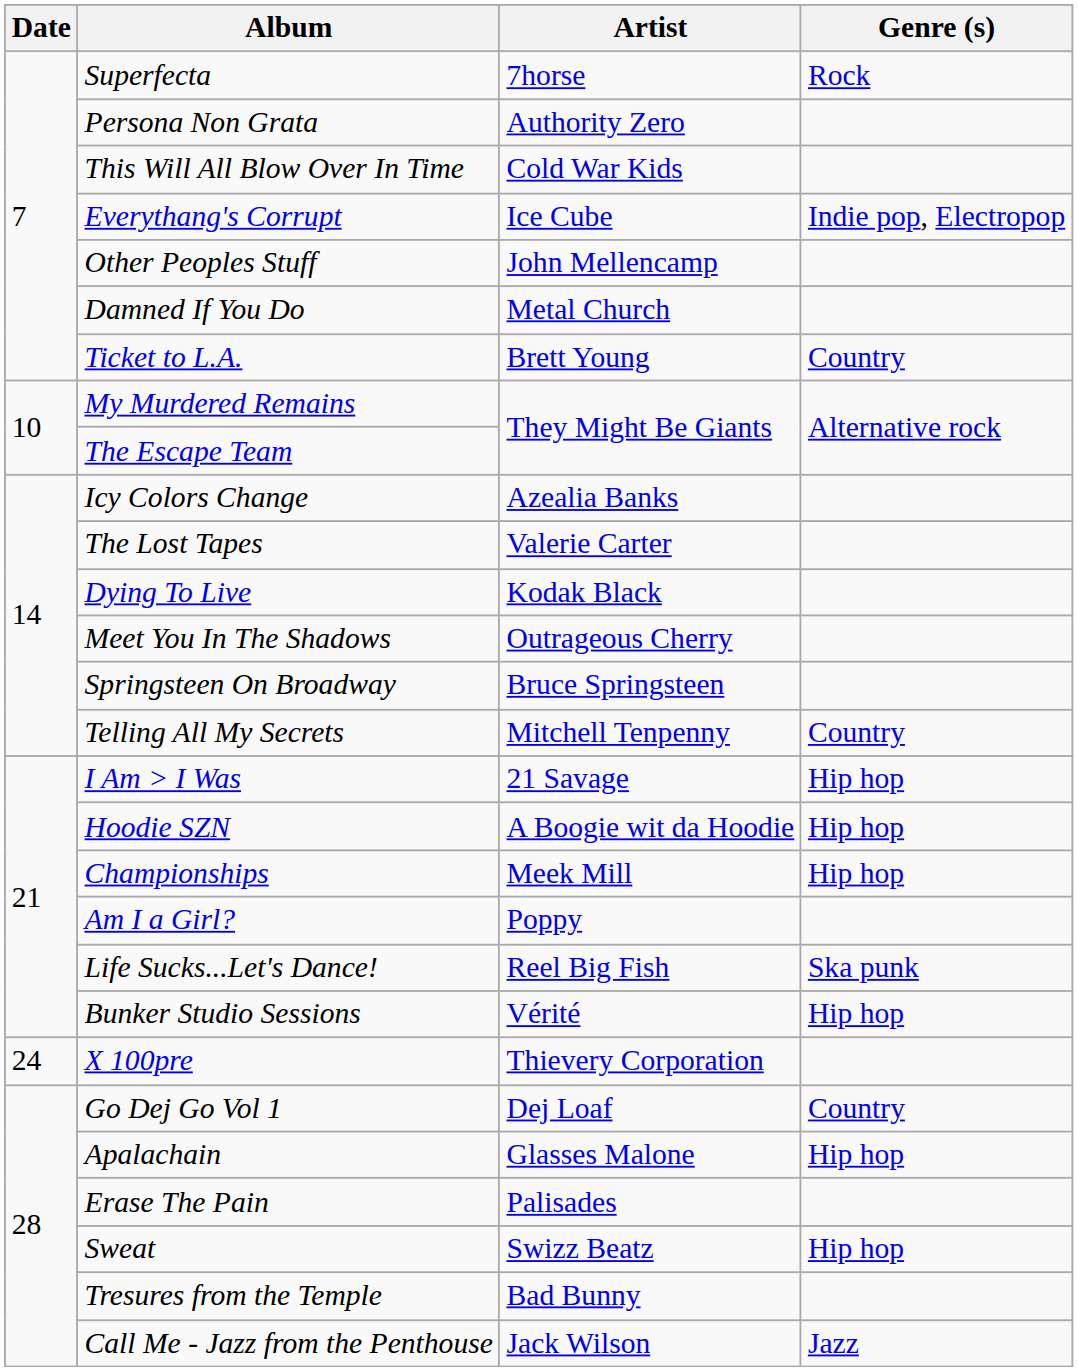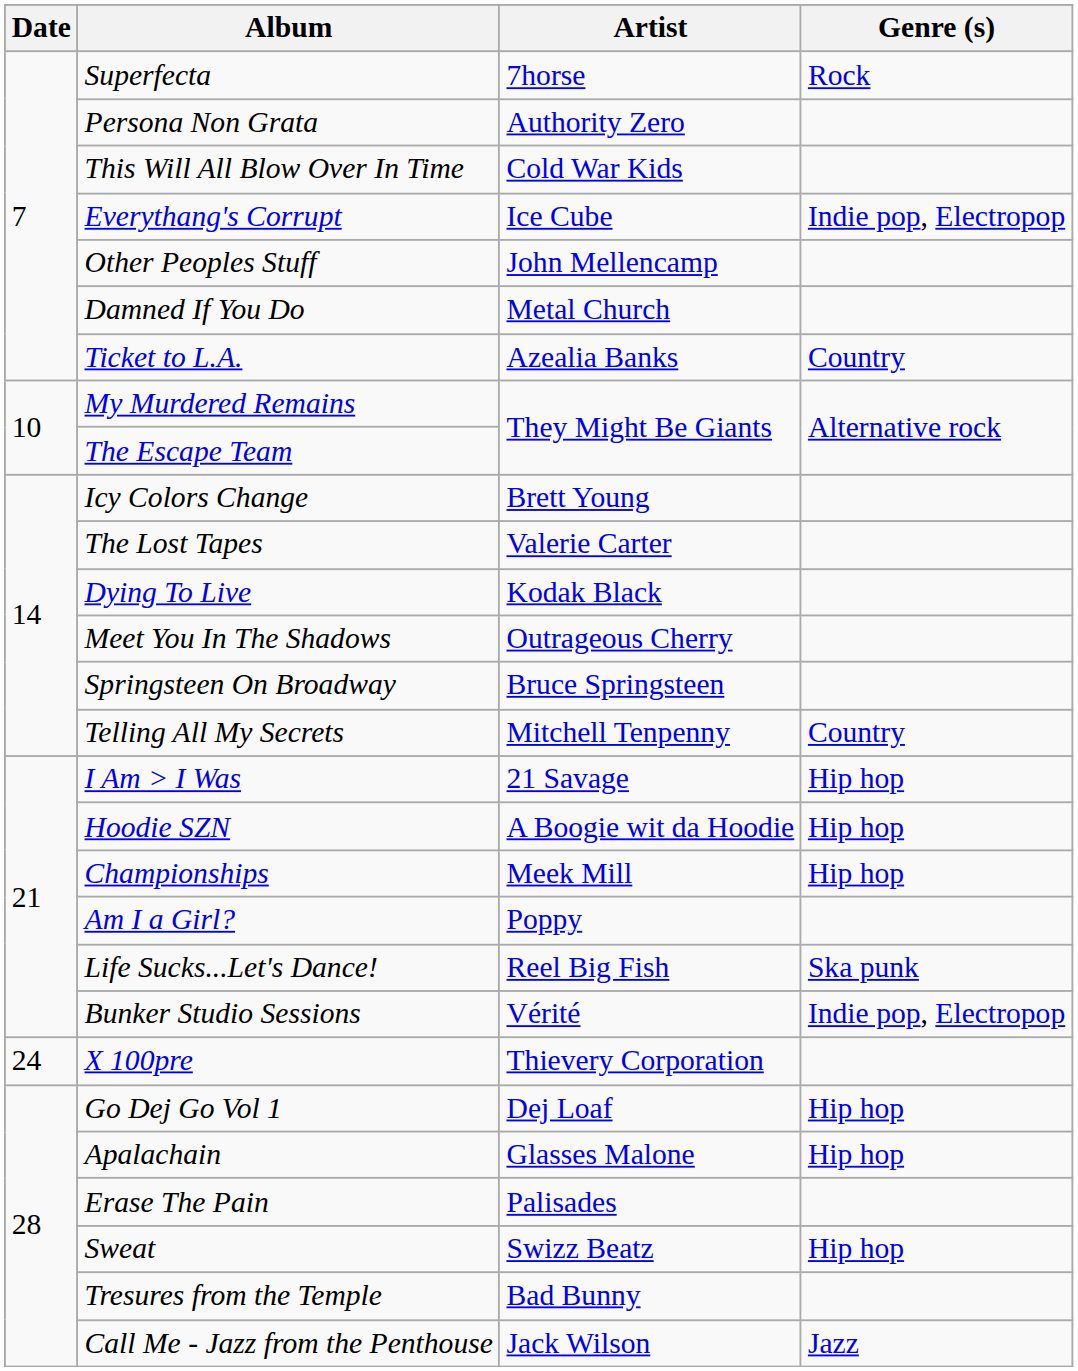 <table class="wikitable">
 <tr>
 <th>Date</th>
 <th>Album</th>
 <th>Artist</th>
 <th>Genre (s)</th>
 </tr>
 <tr>
 <td rowspan="7">7</td>
 <td><em>Superfecta</em></td>
 <td><a href='#'>7horse</a></td>
 <td><a href='#'>Rock</a></td>
 </tr>
 <tr>
 <td><em>Persona Non Grata</em></td>
 <td><a href='#'>Authority Zero</a></td>
 <td></td>
 </tr>
 <tr>
 <td><em>This Will All Blow Over In Time</em></td>
 <td><a href='#'>Cold War Kids</a></td>
 <td></td>
 </tr>
 <tr>
 <td><em><a href='#'>Everythang's Corrupt</a></em></td>
 <td><a href='#'>Ice Cube</a></td>
 <td><a href='#'>Indie pop</a>, <a href='#'>Electropop</a></td>
 </tr>
 <tr>
 <td><em>Other Peoples Stuff</em></td>
 <td><a href='#'>John Mellencamp</a></td>
 <td></td>
 </tr>
 <tr>
 <td><em>Damned If You Do</em></td>
 <td><a href='#'>Metal Church</a></td>
 <td></td>
 </tr>
 <tr>
 <td><em><a href='#'>Ticket to L.A.</a></em></td>
-<td><a href='#'>Brett Young</a></td>
+<td><a href='#'>Azealia Banks</a></td>
 <td><a href='#'>Country</a></td>
 </tr>
 <tr>
 <td rowspan="2">10</td>
 <td><em><a href='#'>My Murdered Remains</a></em></td>
 <td rowspan="2"><a href='#'>They Might Be Giants</a></td>
 <td rowspan="2"><a href='#'>Alternative rock</a></td>
 </tr>
 <tr>
 <td><em><a href='#'>The Escape Team</a></em></td>
 </tr>
 <tr>
 <td rowspan="6">14</td>
 <td><em>Icy Colors Change</em></td>
-<td><a href='#'>Azealia Banks</a></td>
+<td><a href='#'>Brett Young</a></td>
 <td></td>
 </tr>
 <tr>
 <td><em>The Lost Tapes</em></td>
 <td><a href='#'>Valerie Carter</a></td>
 <td></td>
 </tr>
 <tr>
 <td><em><a href='#'>Dying To Live</a></em></td>
 <td><a href='#'>Kodak Black</a></td>
 <td></td>
 </tr>
 <tr>
 <td><em>Meet You In The Shadows</em></td>
 <td><a href='#'>Outrageous Cherry</a></td>
 <td></td>
 </tr>
 <tr>
 <td><em>Springsteen On Broadway</em></td>
 <td><a href='#'>Bruce Springsteen</a></td>
 <td></td>
 </tr>
 <tr>
 <td><em>Telling All My Secrets</em></td>
 <td><a href='#'>Mitchell Tenpenny</a></td>
 <td><a href='#'>Country</a></td>
 </tr>
 <tr>
 <td rowspan="6">21</td>
 <td><em><a href='#'>I Am > I Was</a></em></td>
 <td><a href='#'>21 Savage</a></td>
 <td><a href='#'>Hip hop</a></td>
 </tr>
 <tr>
 <td><em><a href='#'>Hoodie SZN</a></em></td>
 <td><a href='#'>A Boogie wit da Hoodie</a></td>
 <td><a href='#'>Hip hop</a></td>
 </tr>
 <tr>
 <td><em><a href='#'>Championships</a></em></td>
 <td><a href='#'>Meek Mill</a></td>
 <td><a href='#'>Hip hop</a></td>
 </tr>
 <tr>
 <td><em><a href='#'>Am I a Girl?</a></em></td>
 <td><a href='#'>Poppy</a></td>
 <td></td>
 </tr>
 <tr>
 <td><em>Life Sucks...Let's Dance!</em></td>
 <td><a href='#'>Reel Big Fish</a></td>
 <td><a href='#'>Ska punk</a></td>
 </tr>
 <tr>
 <td><em>Bunker Studio Sessions</em></td>
 <td><a href='#'>Vérité</a></td>
-<td><a href='#'>Hip hop</a></td>
+<td><a href='#'>Indie pop</a>, <a href='#'>Electropop</a></td>
 </tr>
 <tr>
 <td>24</td>
 <td><em><a href='#'>X 100pre</a></em></td>
 <td><a href='#'>Thievery Corporation</a></td>
 <td></td>
 </tr>
 <tr>
 <td rowspan="6">28</td>
 <td><em>Go Dej Go Vol 1</em></td>
 <td><a href='#'>Dej Loaf</a></td>
-<td><a href='#'>Country</a></td>
+<td><a href='#'>Hip hop</a></td>
 </tr>
 <tr>
 <td><em>Apalachain</em></td>
 <td><a href='#'>Glasses Malone</a></td>
 <td><a href='#'>Hip hop</a></td>
 </tr>
 <tr>
 <td><em>Erase The Pain</em></td>
 <td><a href='#'>Palisades</a></td>
 <td></td>
 </tr>
 <tr>
 <td><em>Sweat</em></td>
 <td><a href='#'>Swizz Beatz</a></td>
 <td><a href='#'>Hip hop</a></td>
 </tr>
 <tr>
 <td><em>Tresures from the Temple</em></td>
 <td><a href='#'>Bad Bunny</a></td>
 <td></td>
 </tr>
 <tr>
 <td><em>Call Me - Jazz from the Penthouse</em></td>
 <td><a href='#'>Jack Wilson</a></td>
 <td><a href='#'>Jazz</a></td>
 </tr>
 </table>
